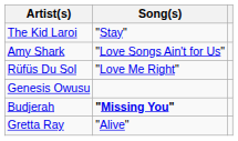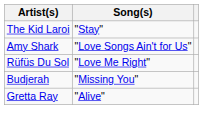 <table class="wikitable plainrowheaders">
 <tr>
 <th scope="col">Artist(s)</th>
 <th scope="col">Song(s)</th>
 <th scope="col"></th>
 </tr>
 <tr>
 <td><a href='#'>The Kid Laroi</a></td>
 <td>"<a href='#'>Stay</a>"</td>
 <td></td>
 </tr>
 <tr>
 <td><a href='#'>Amy Shark</a></td>
 <td>"<a href='#'>Love Songs Ain't for Us</a>"</td>
 <td></td>
 </tr>
 <tr>
 <td><a href='#'>Rüfüs Du Sol</a></td>
 <td>"<a href='#'>Love Me Right</a>"</td>
 <td></td>
 </tr>
 <tr>
-<td><a href='#'>Genesis Owusu</a></td>
-<td></td>
-<td></td>
-</tr>
-<tr>
 <td><a href='#'>Budjerah</a></td>
-<td><strong>"<a href='#'>Missing You</a>"</strong></td>
+<td>"<a href='#'>Missing You</a>"</td>
 <td></td>
 </tr>
 <tr>
 <td><a href='#'>Gretta Ray</a></td>
 <td>"<a href='#'>Alive</a>"</td>
 <td></td>
 </tr>
 </table>
